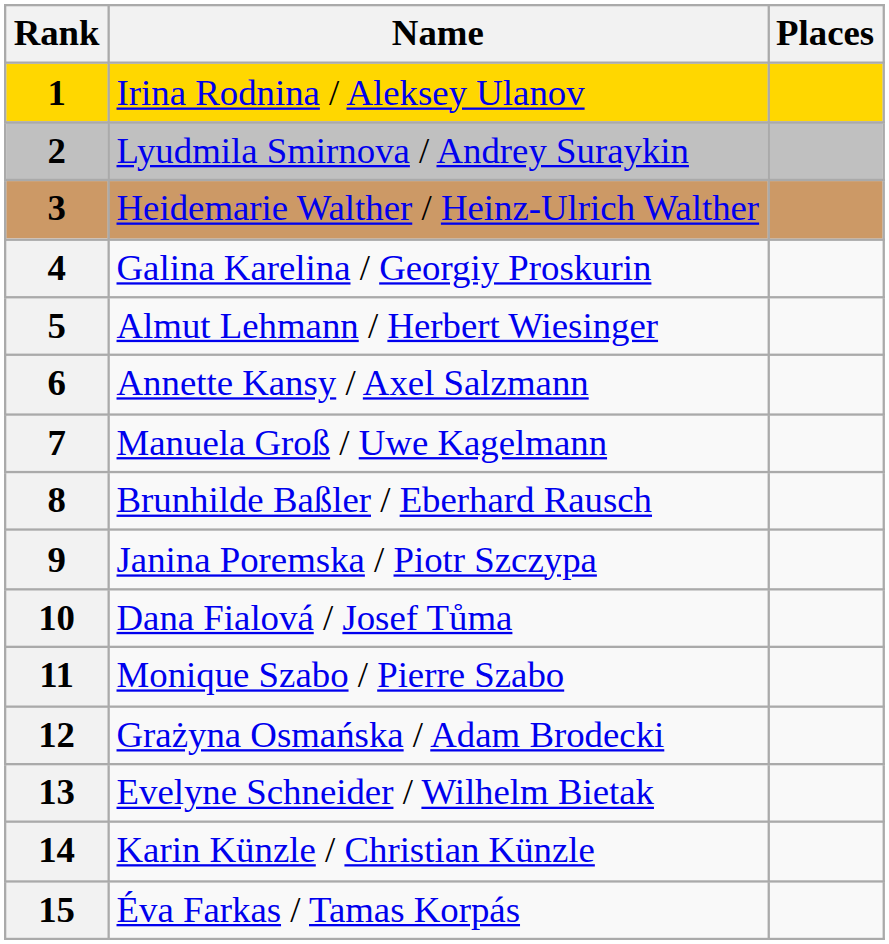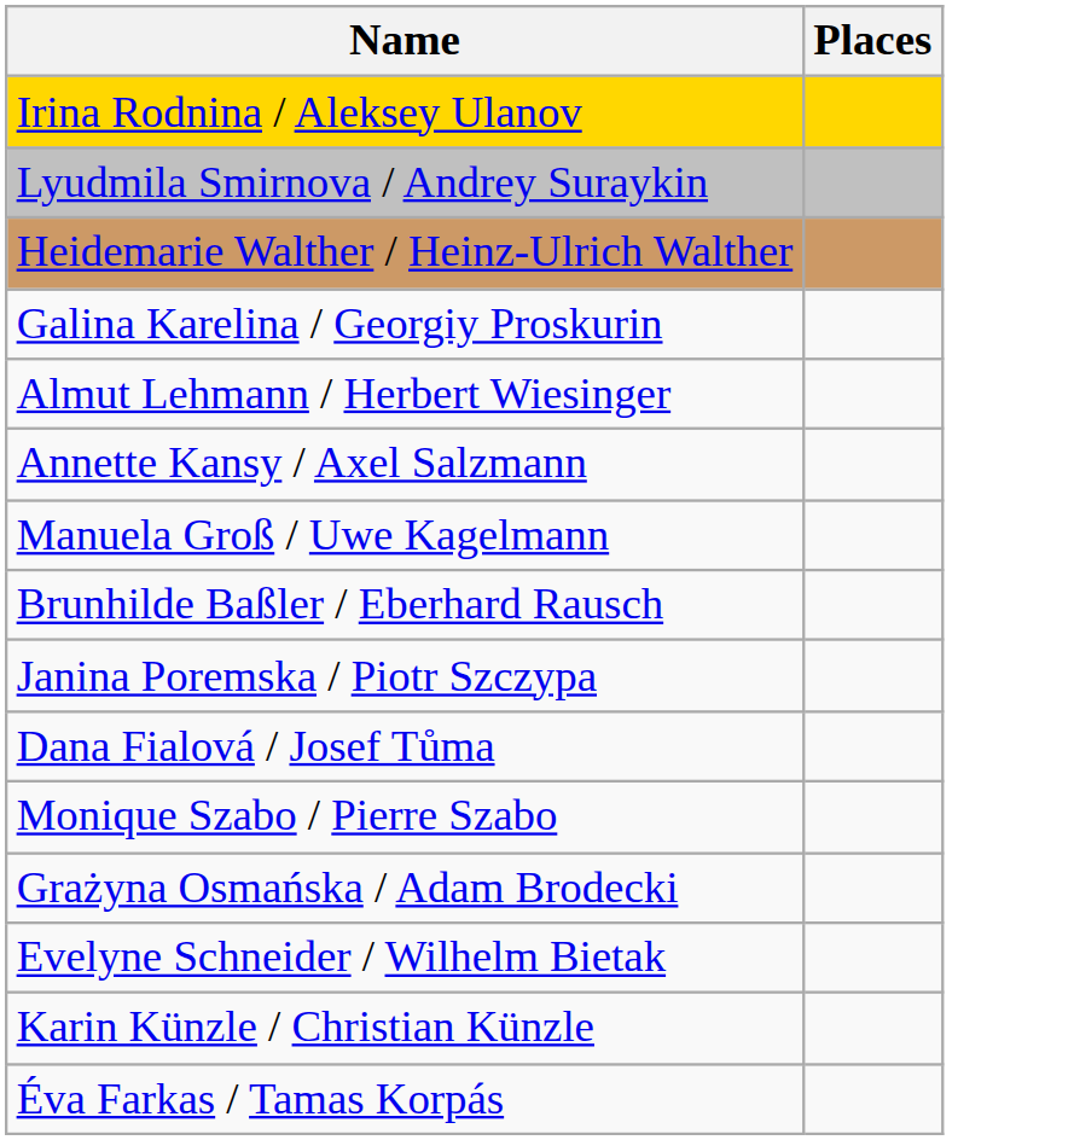 <table class="wikitable">
 <tr>
-<th>Rank</th>
 <th>Name</th>
 <th>Places</th>
 </tr>
 <tr bgcolor="gold">
-<td align="center"><strong>1</strong></td>
 <td> <a href='#'>Irina Rodnina</a> / <a href='#'>Aleksey Ulanov</a></td>
 <td></td>
 </tr>
 <tr bgcolor="silver">
-<td align="center"><strong>2</strong></td>
 <td> <a href='#'>Lyudmila Smirnova</a> / <a href='#'>Andrey Suraykin</a></td>
 <td></td>
 </tr>
 <tr bgcolor="cc9966">
-<td align="center"><strong>3</strong></td>
 <td> <a href='#'>Heidemarie Walther</a> / <a href='#'>Heinz-Ulrich Walther</a></td>
 <td></td>
 </tr>
 <tr>
-<th>4</th>
 <td> <a href='#'>Galina Karelina</a> / <a href='#'>Georgiy Proskurin</a></td>
 <td></td>
 </tr>
 <tr>
-<th>5</th>
 <td> <a href='#'>Almut Lehmann</a> / <a href='#'>Herbert Wiesinger</a></td>
 <td></td>
 </tr>
 <tr>
-<th>6</th>
 <td> <a href='#'>Annette Kansy</a> / <a href='#'>Axel Salzmann</a></td>
 <td></td>
 </tr>
 <tr>
-<th>7</th>
 <td> <a href='#'>Manuela Groß</a> / <a href='#'>Uwe Kagelmann</a></td>
 <td></td>
 </tr>
 <tr>
-<th>8</th>
 <td> <a href='#'>Brunhilde Baßler</a> / <a href='#'>Eberhard Rausch</a></td>
 <td></td>
 </tr>
 <tr>
-<th>9</th>
 <td> <a href='#'>Janina Poremska</a> / <a href='#'>Piotr Szczypa</a></td>
 <td></td>
 </tr>
 <tr>
-<th>10</th>
 <td> <a href='#'>Dana Fialová</a> / <a href='#'>Josef Tůma</a></td>
 <td></td>
 </tr>
 <tr>
-<th>11</th>
 <td> <a href='#'>Monique Szabo</a> / <a href='#'>Pierre Szabo</a></td>
 <td></td>
 </tr>
 <tr>
-<th>12</th>
 <td> <a href='#'>Grażyna Osmańska</a> / <a href='#'>Adam Brodecki</a></td>
 <td></td>
 </tr>
 <tr>
-<th>13</th>
 <td> <a href='#'>Evelyne Schneider</a> / <a href='#'>Wilhelm Bietak</a></td>
 <td></td>
 </tr>
 <tr>
-<th>14</th>
 <td> <a href='#'>Karin Künzle</a> / <a href='#'>Christian Künzle</a></td>
 <td></td>
 </tr>
 <tr>
-<th>15</th>
 <td> <a href='#'>Éva Farkas</a> / <a href='#'>Tamas Korpás</a></td>
 <td></td>
 </tr>
 </table>
